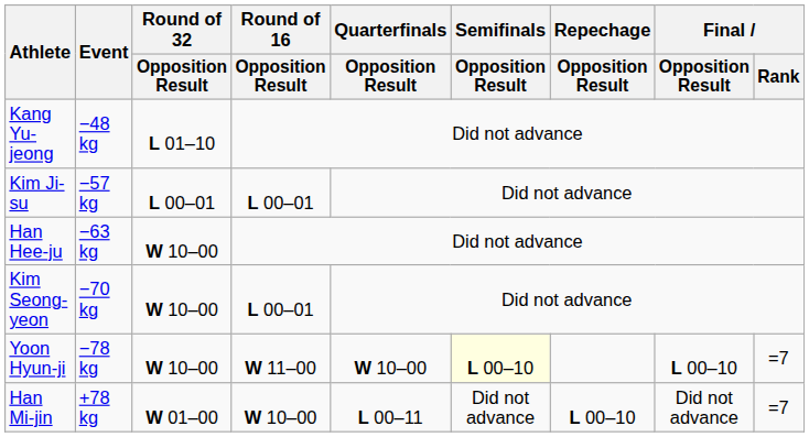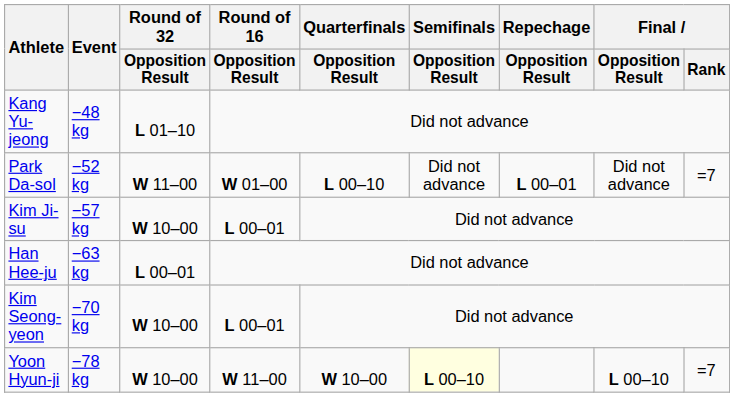 <table class="wikitable" style="font-size:90%; text-align:center">
 <tr>
 <th rowspan="2">Athlete</th>
 <th rowspan="2">Event</th>
 <th>Round of 32</th>
 <th>Round of 16</th>
 <th>Quarterfinals</th>
 <th>Semifinals</th>
 <th>Repechage</th>
 <th colspan="2">Final / </th>
 </tr>
 <tr style="font-size:95%">
 <th>Opposition<br>Result</th>
 <th>Opposition<br>Result</th>
 <th>Opposition<br>Result</th>
 <th>Opposition<br>Result</th>
 <th>Opposition<br>Result</th>
 <th>Opposition<br>Result</th>
 <th>Rank</th>
 </tr>
 <tr>
 <td style="text-align:left"><a href='#'>Kang Yu-jeong</a></td>
 <td style="text-align:left"><a href='#'>−48 kg</a></td>
 <td><br><strong>L</strong> 01–10</td>
 <td colspan=6>Did not advance</td>
 </tr>
 <tr>
+<td style="text-align:left"><a href='#'>Park Da-sol</a></td>
+<td style="text-align:left"><a href='#'>−52 kg</a></td>
+<td><br><strong>W</strong> 11–00</td>
+<td><br><strong>W</strong> 01–00</td>
+<td><br><strong>L</strong> 00–10</td>
+<td>Did not advance</td>
+<td><br><strong>L</strong> 00–01</td>
+<td>Did not advance</td>
+<td>=7</td>
+</tr>
+<tr>
 <td style="text-align:left"><a href='#'>Kim Ji-su</a></td>
 <td style="text-align:left"><a href='#'>−57 kg</a></td>
-<td><br><strong>L</strong> 00–01</td>
+<td><br><strong>W</strong> 10–00</td>
 <td><br><strong>L</strong> 00–01</td>
 <td colspan="5">Did not advance</td>
 </tr>
 <tr>
 <td style="text-align:left"><a href='#'>Han Hee-ju</a></td>
 <td style="text-align:left"><a href='#'>−63 kg</a></td>
-<td><br><strong>W</strong> 10–00</td>
+<td><br><strong>L</strong> 00–01</td>
 <td colspan="6">Did not advance</td>
 </tr>
 <tr>
 <td style="text-align:left"><a href='#'>Kim Seong-yeon</a></td>
 <td style="text-align:left"><a href='#'>−70 kg</a></td>
 <td><br><strong>W</strong> 10–00</td>
 <td><br><strong>L</strong> 00–01</td>
 <td colspan="5">Did not advance</td>
 </tr>
 <tr>
 <td style="text-align:left"><a href='#'>Yoon Hyun-ji</a></td>
 <td style="text-align:left"><a href='#'>−78 kg</a></td>
 <td><br><strong>W</strong> 10–00</td>
 <td><br><strong>W</strong> 11–00</td>
 <td><br><strong>W</strong> 10–00</td>
 <td style="background: lightyellow;"><br><strong>L</strong> 00–10</td>
 <td></td>
 <td><br><strong>L</strong> 00–10</td>
 <td>=7</td>
 </tr>
-<tr>
-<td style="text-align:left"><a href='#'>Han Mi-jin</a></td>
-<td style="text-align:left"><a href='#'>+78 kg</a></td>
-<td><br><strong>W</strong> 01–00</td>
-<td><br><strong>W</strong> 10–00</td>
-<td><br><strong>L</strong> 00–11</td>
-<td>Did not advance</td>
-<td><br><strong>L</strong> 00–10</td>
-<td>Did not advance</td>
-<td>=7</td>
-</tr>
 </table>
